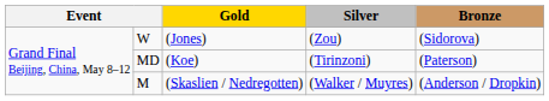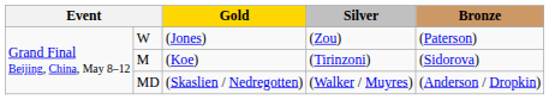 <table class="wikitable">
 <tr>
 <th colspan="2">Event</th>
 <th style="background:gold">Gold</th>
 <th style="background:silver">Silver</th>
 <th style="background:#cc9966">Bronze</th>
 </tr>
 <tr>
 <td rowspan="3"><a href='#'>Grand Final</a> <br> <small><a href='#'>Beijing</a>, <a href='#'>China</a>, May 8–12</small></td>
 <td>W</td>
 <td> (<a href='#'>Jones</a>)</td>
 <td> (<a href='#'>Zou</a>)</td>
+<td> (<a href='#'>Paterson</a>)</td>
+</tr>
+<tr>
+<td>M</td>
+<td> (<a href='#'>Koe</a>)</td>
+<td> (<a href='#'>Tirinzoni</a>)</td>
 <td> (<a href='#'>Sidorova</a>)</td>
 </tr>
 <tr>
 <td>MD</td>
-<td> (<a href='#'>Koe</a>)</td>
-<td> (<a href='#'>Tirinzoni</a>)</td>
-<td> (<a href='#'>Paterson</a>)</td>
-</tr>
-<tr>
-<td>M</td>
 <td> (<a href='#'>Skaslien</a> / <a href='#'>Nedregotten</a>)</td>
 <td> (<a href='#'>Walker</a> / <a href='#'>Muyres</a>)</td>
 <td> (<a href='#'>Anderson</a> / <a href='#'>Dropkin</a>)</td>
 </tr>
 </table>
